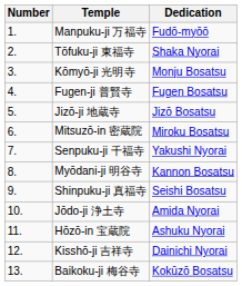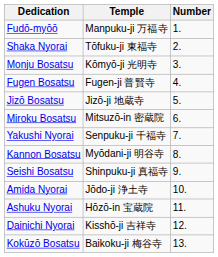 <table class="wikitable">
 <tr>
+<th>Dedication</th>
+<th>Temple</th>
 <th>Number</th>
-<th>Temple</th>
-<th>Dedication</th>
 </tr>
 <tr>
+<td><a href='#'>Fudō-myōō</a></td>
+<td>Manpuku-ji 万福寺</td>
 <td>1.</td>
-<td>Manpuku-ji 万福寺</td>
-<td><a href='#'>Fudō-myōō</a></td>
 </tr>
 <tr>
+<td><a href='#'>Shaka Nyorai</a></td>
+<td>Tōfuku-ji 東福寺</td>
 <td>2.</td>
-<td>Tōfuku-ji 東福寺</td>
-<td><a href='#'>Shaka Nyorai</a></td>
 </tr>
 <tr>
+<td><a href='#'>Monju Bosatsu</a></td>
+<td>Kōmyō-ji 光明寺</td>
 <td>3.</td>
-<td>Kōmyō-ji 光明寺</td>
-<td><a href='#'>Monju Bosatsu</a></td>
 </tr>
 <tr>
+<td><a href='#'>Fugen Bosatsu</a></td>
+<td>Fugen-ji 普賢寺</td>
 <td>4.</td>
-<td>Fugen-ji 普賢寺</td>
-<td><a href='#'>Fugen Bosatsu</a></td>
 </tr>
 <tr>
+<td><a href='#'>Jizō Bosatsu</a></td>
+<td>Jizō-ji 地蔵寺</td>
 <td>5.</td>
-<td>Jizō-ji 地蔵寺</td>
-<td><a href='#'>Jizō Bosatsu</a></td>
 </tr>
 <tr>
+<td><a href='#'>Miroku Bosatsu</a></td>
+<td>Mitsuzō-in 密蔵院</td>
 <td>6.</td>
-<td>Mitsuzō-in 密蔵院</td>
-<td><a href='#'>Miroku Bosatsu</a></td>
 </tr>
 <tr>
+<td><a href='#'>Yakushi Nyorai</a></td>
+<td>Senpuku-ji 千福寺</td>
 <td>7.</td>
-<td>Senpuku-ji 千福寺</td>
-<td><a href='#'>Yakushi Nyorai</a></td>
 </tr>
 <tr>
+<td><a href='#'>Kannon Bosatsu</a></td>
+<td>Myōdani-ji 明谷寺</td>
 <td>8.</td>
-<td>Myōdani-ji 明谷寺</td>
-<td><a href='#'>Kannon Bosatsu</a></td>
 </tr>
 <tr>
+<td><a href='#'>Seishi Bosatsu</a></td>
+<td>Shinpuku-ji 真福寺</td>
 <td>9.</td>
-<td>Shinpuku-ji 真福寺</td>
-<td><a href='#'>Seishi Bosatsu</a></td>
 </tr>
 <tr>
+<td><a href='#'>Amida Nyorai</a></td>
+<td>Jōdo-ji 浄土寺</td>
 <td>10.</td>
-<td>Jōdo-ji 浄土寺</td>
-<td><a href='#'>Amida Nyorai</a></td>
 </tr>
 <tr>
+<td><a href='#'>Ashuku Nyorai</a></td>
+<td>Hōzō-in 宝蔵院</td>
 <td>11.</td>
-<td>Hōzō-in 宝蔵院</td>
-<td><a href='#'>Ashuku Nyorai</a></td>
 </tr>
 <tr>
+<td><a href='#'>Dainichi Nyorai</a></td>
+<td>Kisshō-ji 吉祥寺</td>
 <td>12.</td>
-<td>Kisshō-ji 吉祥寺</td>
-<td><a href='#'>Dainichi Nyorai</a></td>
 </tr>
 <tr>
+<td><a href='#'>Kokūzō Bosatsu</a></td>
+<td>Baikoku-ji 梅谷寺</td>
 <td>13.</td>
-<td>Baikoku-ji 梅谷寺</td>
-<td><a href='#'>Kokūzō Bosatsu</a></td>
 </tr>
 </table>
